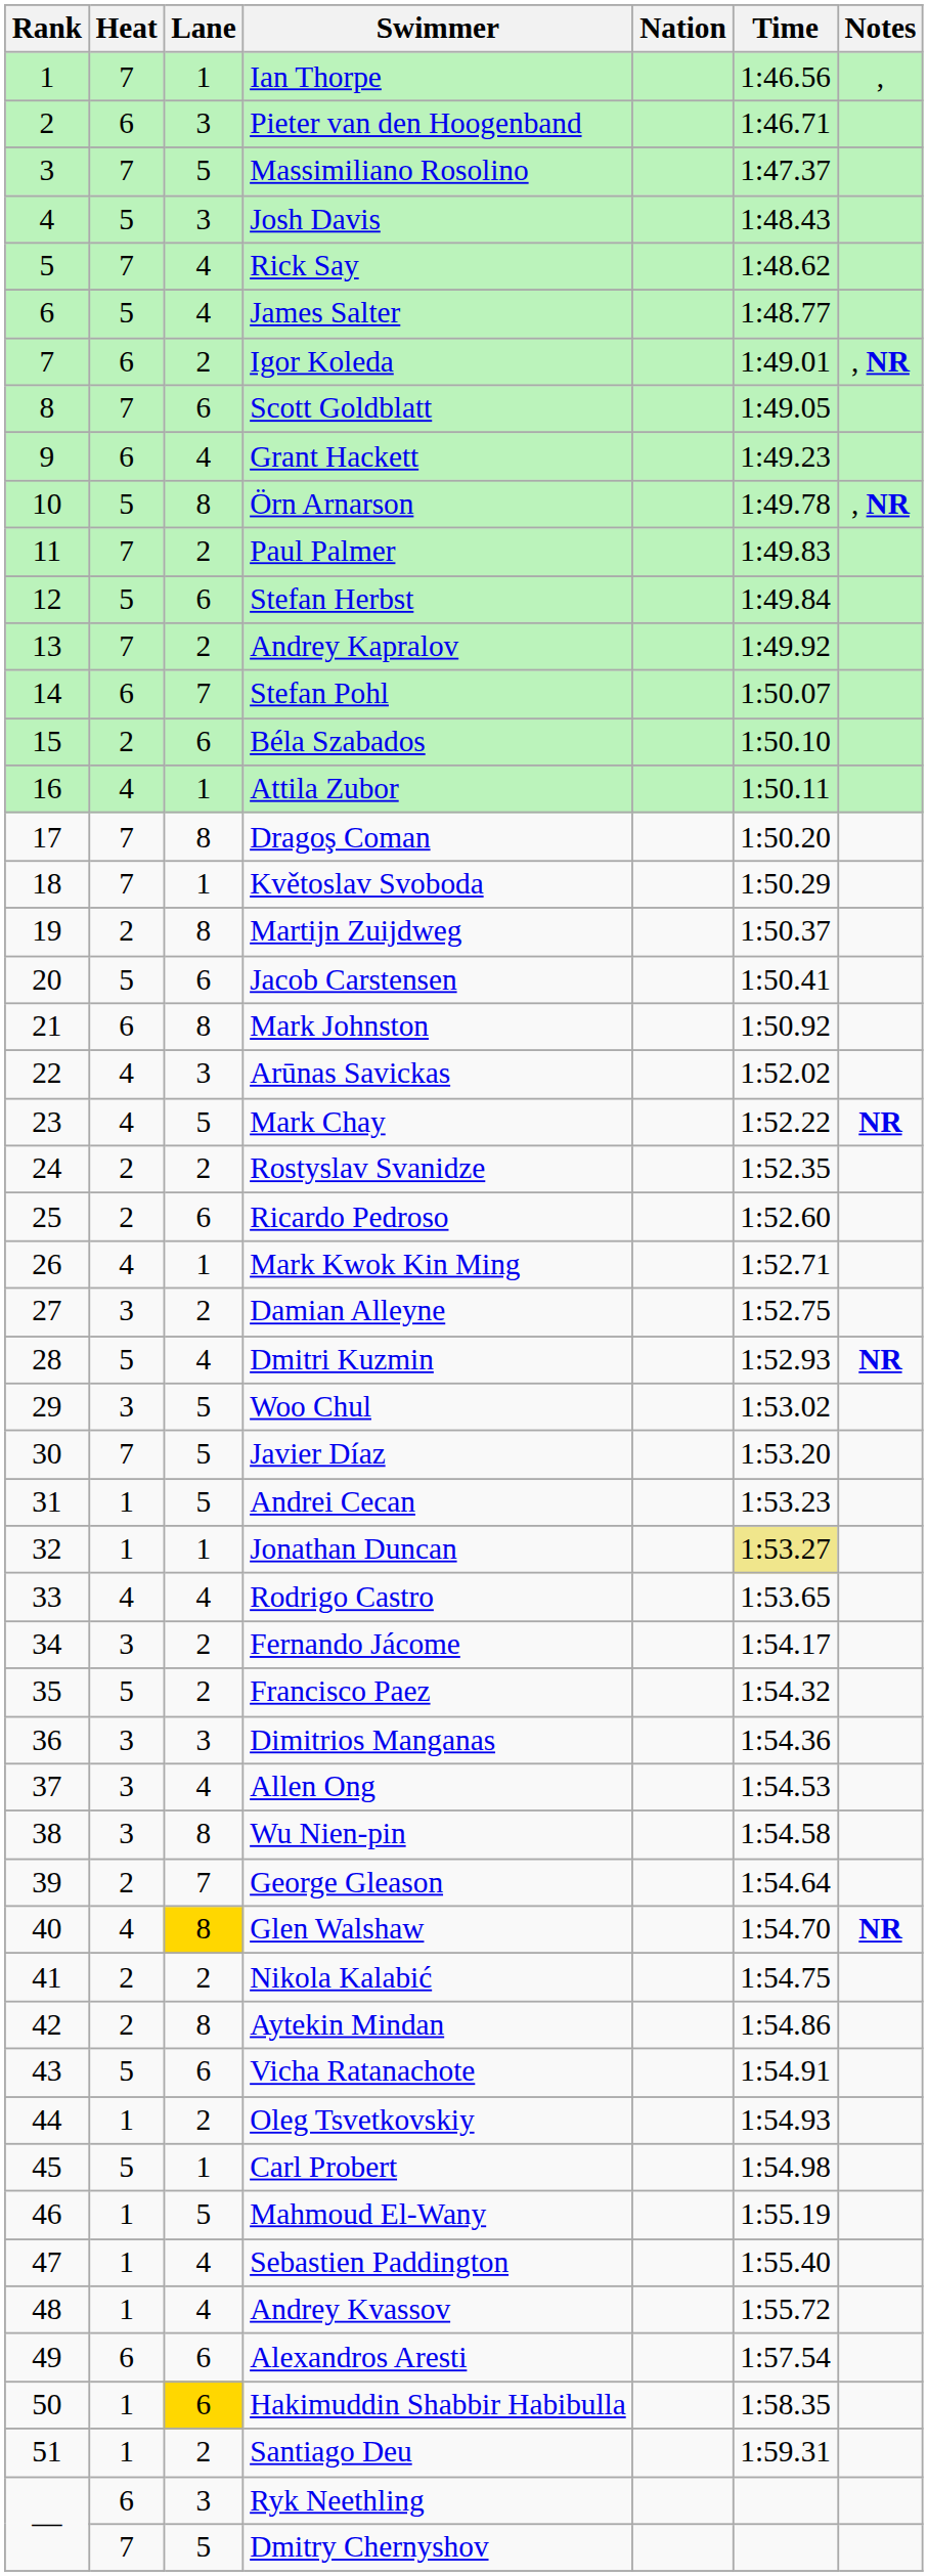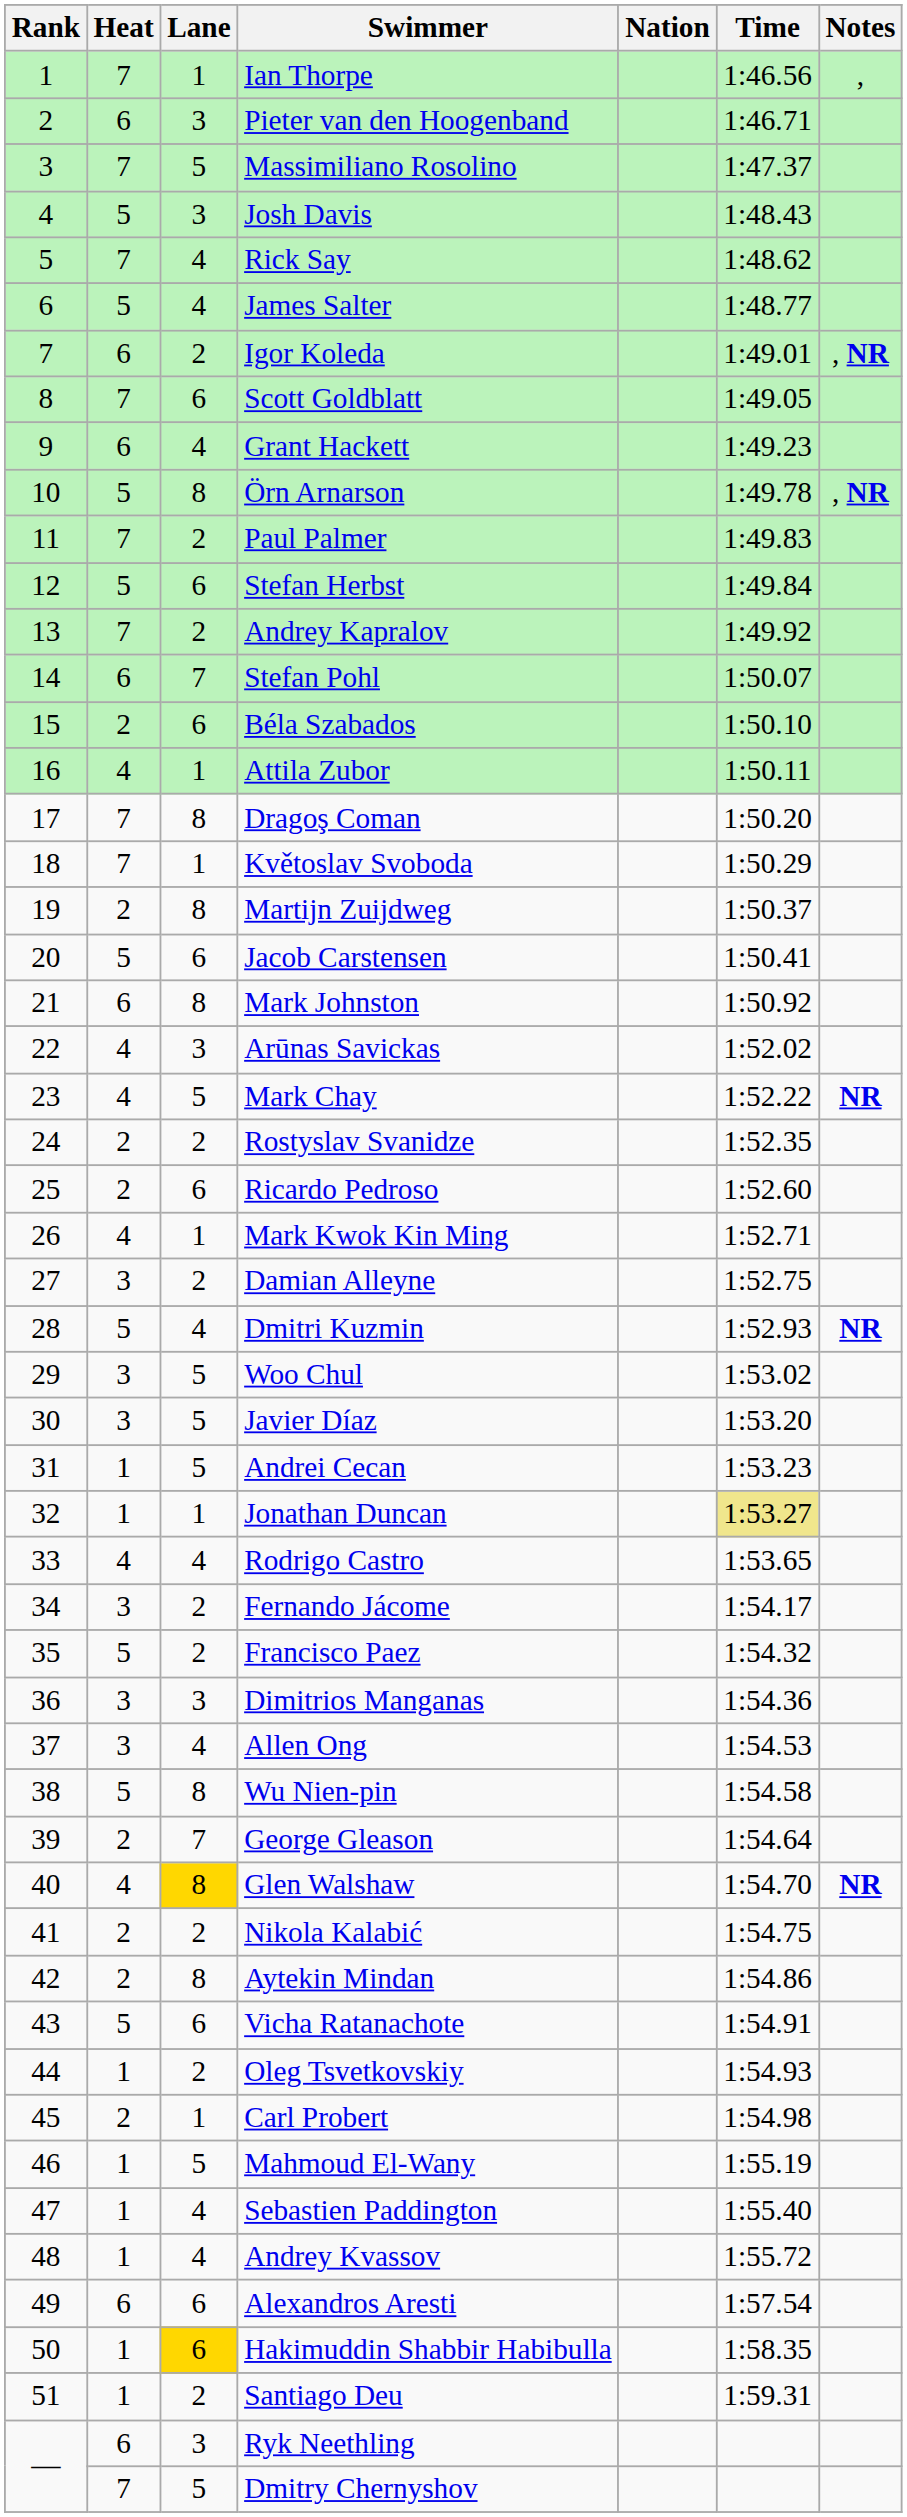 <table class="wikitable sortable" style="text-align:center">
 <tr>
 <th>Rank</th>
 <th>Heat</th>
 <th>Lane</th>
 <th>Swimmer</th>
 <th>Nation</th>
 <th>Time</th>
 <th>Notes</th>
 </tr>
 <tr bgcolor=#bbf3bb>
 <td>1</td>
 <td>7</td>
 <td>1</td>
 <td align=left><a href='#'>Ian Thorpe</a></td>
 <td align=left></td>
 <td>1:46.56</td>
 <td>, </td>
 </tr>
 <tr bgcolor=#bbf3bb>
 <td>2</td>
 <td>6</td>
 <td>3</td>
 <td align=left><a href='#'>Pieter van den Hoogenband</a></td>
 <td align=left></td>
 <td>1:46.71</td>
 <td></td>
 </tr>
 <tr bgcolor=#bbf3bb>
 <td>3</td>
 <td>7</td>
 <td>5</td>
 <td align=left><a href='#'>Massimiliano Rosolino</a></td>
 <td align=left></td>
 <td>1:47.37</td>
 <td></td>
 </tr>
 <tr bgcolor=#bbf3bb>
 <td>4</td>
 <td>5</td>
 <td>3</td>
 <td align=left><a href='#'>Josh Davis</a></td>
 <td align=left></td>
 <td>1:48.43</td>
 <td></td>
 </tr>
 <tr bgcolor=#bbf3bb>
 <td>5</td>
 <td>7</td>
 <td>4</td>
 <td align=left><a href='#'>Rick Say</a></td>
 <td align=left></td>
 <td>1:48.62</td>
 <td></td>
 </tr>
 <tr bgcolor=#bbf3bb>
 <td>6</td>
 <td>5</td>
 <td>4</td>
 <td align=left><a href='#'>James Salter</a></td>
 <td align=left></td>
 <td>1:48.77</td>
 <td></td>
 </tr>
 <tr bgcolor=#bbf3bb>
 <td>7</td>
 <td>6</td>
 <td>2</td>
 <td align=left><a href='#'>Igor Koleda</a></td>
 <td align=left></td>
 <td>1:49.01</td>
 <td>, <strong><a href='#'>NR</a></strong></td>
 </tr>
 <tr bgcolor=#bbf3bb>
 <td>8</td>
 <td>7</td>
 <td>6</td>
 <td align=left><a href='#'>Scott Goldblatt</a></td>
 <td align=left></td>
 <td>1:49.05</td>
 <td></td>
 </tr>
 <tr bgcolor=#bbf3bb>
 <td>9</td>
 <td>6</td>
 <td>4</td>
 <td align=left><a href='#'>Grant Hackett</a></td>
 <td align=left></td>
 <td>1:49.23</td>
 <td></td>
 </tr>
 <tr bgcolor=#bbf3bb>
 <td>10</td>
 <td>5</td>
 <td>8</td>
 <td align=left><a href='#'>Örn Arnarson</a></td>
 <td align=left></td>
 <td>1:49.78</td>
 <td>, <strong><a href='#'>NR</a></strong></td>
 </tr>
 <tr bgcolor=#bbf3bb>
 <td>11</td>
 <td>7</td>
 <td>2</td>
 <td align=left><a href='#'>Paul Palmer</a></td>
 <td align=left></td>
 <td>1:49.83</td>
 <td></td>
 </tr>
 <tr bgcolor=#bbf3bb>
 <td>12</td>
 <td>5</td>
 <td>6</td>
 <td align=left><a href='#'>Stefan Herbst</a></td>
 <td align=left></td>
 <td>1:49.84</td>
 <td></td>
 </tr>
 <tr bgcolor=#bbf3bb>
 <td>13</td>
 <td>7</td>
 <td>2</td>
 <td align=left><a href='#'>Andrey Kapralov</a></td>
 <td align=left></td>
 <td>1:49.92</td>
 <td></td>
 </tr>
 <tr bgcolor=#bbf3bb>
 <td>14</td>
 <td>6</td>
 <td>7</td>
 <td align=left><a href='#'>Stefan Pohl</a></td>
 <td align=left></td>
 <td>1:50.07</td>
 <td></td>
 </tr>
 <tr bgcolor=#bbf3bb>
 <td>15</td>
 <td>2</td>
 <td>6</td>
 <td align=left><a href='#'>Béla Szabados</a></td>
 <td align=left></td>
 <td>1:50.10</td>
 <td></td>
 </tr>
 <tr bgcolor=#bbf3bb>
 <td>16</td>
 <td>4</td>
 <td>1</td>
 <td align=left><a href='#'>Attila Zubor</a></td>
 <td align=left></td>
 <td>1:50.11</td>
 <td></td>
 </tr>
 <tr>
 <td>17</td>
 <td>7</td>
 <td>8</td>
 <td align=left><a href='#'>Dragoş Coman</a></td>
 <td align=left></td>
 <td>1:50.20</td>
 <td></td>
 </tr>
 <tr>
 <td>18</td>
 <td>7</td>
 <td>1</td>
 <td align=left><a href='#'>Květoslav Svoboda</a></td>
 <td align=left></td>
 <td>1:50.29</td>
 <td></td>
 </tr>
 <tr>
 <td>19</td>
 <td>2</td>
 <td>8</td>
 <td align=left><a href='#'>Martijn Zuijdweg</a></td>
 <td align=left></td>
 <td>1:50.37</td>
 <td></td>
 </tr>
 <tr>
 <td>20</td>
 <td>5</td>
 <td>6</td>
 <td align=left><a href='#'>Jacob Carstensen</a></td>
 <td align=left></td>
 <td>1:50.41</td>
 <td></td>
 </tr>
 <tr>
 <td>21</td>
 <td>6</td>
 <td>8</td>
 <td align=left><a href='#'>Mark Johnston</a></td>
 <td align=left></td>
 <td>1:50.92</td>
 <td></td>
 </tr>
 <tr>
 <td>22</td>
 <td>4</td>
 <td>3</td>
 <td align=left><a href='#'>Arūnas Savickas</a></td>
 <td align=left></td>
 <td>1:52.02</td>
 <td></td>
 </tr>
 <tr>
 <td>23</td>
 <td>4</td>
 <td>5</td>
 <td align=left><a href='#'>Mark Chay</a></td>
 <td align=left></td>
 <td>1:52.22</td>
 <td><strong><a href='#'>NR</a></strong></td>
 </tr>
 <tr>
 <td>24</td>
 <td>2</td>
 <td>2</td>
 <td align=left><a href='#'>Rostyslav Svanidze</a></td>
 <td align=left></td>
 <td>1:52.35</td>
 <td></td>
 </tr>
 <tr>
 <td>25</td>
 <td>2</td>
 <td>6</td>
 <td align=left><a href='#'>Ricardo Pedroso</a></td>
 <td align=left></td>
 <td>1:52.60</td>
 <td></td>
 </tr>
 <tr>
 <td>26</td>
 <td>4</td>
 <td>1</td>
 <td align=left><a href='#'>Mark Kwok Kin Ming</a></td>
 <td align=left></td>
 <td>1:52.71</td>
 <td></td>
 </tr>
 <tr>
 <td>27</td>
 <td>3</td>
 <td>2</td>
 <td align=left><a href='#'>Damian Alleyne</a></td>
 <td align=left></td>
 <td>1:52.75</td>
 <td></td>
 </tr>
 <tr>
 <td>28</td>
 <td>5</td>
 <td>4</td>
 <td align=left><a href='#'>Dmitri Kuzmin</a></td>
 <td align=left></td>
 <td>1:52.93</td>
 <td><strong><a href='#'>NR</a></strong></td>
 </tr>
 <tr>
 <td>29</td>
 <td>3</td>
 <td>5</td>
 <td align=left><a href='#'>Woo Chul</a></td>
 <td align=left></td>
 <td>1:53.02</td>
 <td></td>
 </tr>
 <tr>
 <td>30</td>
-<td>7</td>
+<td>3</td>
 <td>5</td>
 <td align=left><a href='#'>Javier Díaz</a></td>
 <td align=left></td>
 <td>1:53.20</td>
 <td></td>
 </tr>
 <tr>
 <td>31</td>
 <td>1</td>
 <td>5</td>
 <td align=left><a href='#'>Andrei Cecan</a></td>
 <td align=left></td>
 <td>1:53.23</td>
 <td></td>
 </tr>
 <tr>
 <td>32</td>
 <td>1</td>
 <td>1</td>
 <td align=left><a href='#'>Jonathan Duncan</a></td>
 <td align=left></td>
 <td style="background: khaki;">1:53.27</td>
 <td></td>
 </tr>
 <tr>
 <td>33</td>
 <td>4</td>
 <td>4</td>
 <td align=left><a href='#'>Rodrigo Castro</a></td>
 <td align=left></td>
 <td>1:53.65</td>
 <td></td>
 </tr>
 <tr>
 <td>34</td>
 <td>3</td>
 <td>2</td>
 <td align=left><a href='#'>Fernando Jácome</a></td>
 <td align=left></td>
 <td>1:54.17</td>
 <td></td>
 </tr>
 <tr>
 <td>35</td>
 <td>5</td>
 <td>2</td>
 <td align=left><a href='#'>Francisco Paez</a></td>
 <td align=left></td>
 <td>1:54.32</td>
 <td></td>
 </tr>
 <tr>
 <td>36</td>
 <td>3</td>
 <td>3</td>
 <td align=left><a href='#'>Dimitrios Manganas</a></td>
 <td align=left></td>
 <td>1:54.36</td>
 <td></td>
 </tr>
 <tr>
 <td>37</td>
 <td>3</td>
 <td>4</td>
 <td align=left><a href='#'>Allen Ong</a></td>
 <td align=left></td>
 <td>1:54.53</td>
 <td></td>
 </tr>
 <tr>
 <td>38</td>
-<td>3</td>
+<td>5</td>
 <td>8</td>
 <td align=left><a href='#'>Wu Nien-pin</a></td>
 <td align=left></td>
 <td>1:54.58</td>
 <td></td>
 </tr>
 <tr>
 <td>39</td>
 <td>2</td>
 <td>7</td>
 <td align=left><a href='#'>George Gleason</a></td>
 <td align=left></td>
 <td>1:54.64</td>
 <td></td>
 </tr>
 <tr>
 <td>40</td>
 <td>4</td>
 <td style="background: gold;">8</td>
 <td align=left><a href='#'>Glen Walshaw</a></td>
 <td align=left></td>
 <td>1:54.70</td>
 <td><strong><a href='#'>NR</a></strong></td>
 </tr>
 <tr>
 <td>41</td>
 <td>2</td>
 <td>2</td>
 <td align=left><a href='#'>Nikola Kalabić</a></td>
 <td align=left></td>
 <td>1:54.75</td>
 <td></td>
 </tr>
 <tr>
 <td>42</td>
 <td>2</td>
 <td>8</td>
 <td align=left><a href='#'>Aytekin Mindan</a></td>
 <td align=left></td>
 <td>1:54.86</td>
 <td></td>
 </tr>
 <tr>
 <td>43</td>
 <td>5</td>
 <td>6</td>
 <td align=left><a href='#'>Vicha Ratanachote</a></td>
 <td align=left></td>
 <td>1:54.91</td>
 <td></td>
 </tr>
 <tr>
 <td>44</td>
 <td>1</td>
 <td>2</td>
 <td align=left><a href='#'>Oleg Tsvetkovskiy</a></td>
 <td align=left></td>
 <td>1:54.93</td>
 <td></td>
 </tr>
 <tr>
 <td>45</td>
-<td>5</td>
+<td>2</td>
 <td>1</td>
 <td align=left><a href='#'>Carl Probert</a></td>
 <td align=left></td>
 <td>1:54.98</td>
 <td></td>
 </tr>
 <tr>
 <td>46</td>
 <td>1</td>
 <td>5</td>
 <td align=left><a href='#'>Mahmoud El-Wany</a></td>
 <td align=left></td>
 <td>1:55.19</td>
 <td></td>
 </tr>
 <tr>
 <td>47</td>
 <td>1</td>
 <td>4</td>
 <td align=left><a href='#'>Sebastien Paddington</a></td>
 <td align=left></td>
 <td>1:55.40</td>
 <td></td>
 </tr>
 <tr>
 <td>48</td>
 <td>1</td>
 <td>4</td>
 <td align=left><a href='#'>Andrey Kvassov</a></td>
 <td align=left></td>
 <td>1:55.72</td>
 <td></td>
 </tr>
 <tr>
 <td>49</td>
 <td>6</td>
 <td>6</td>
 <td align=left><a href='#'>Alexandros Aresti</a></td>
 <td align=left></td>
 <td>1:57.54</td>
 <td></td>
 </tr>
 <tr>
 <td>50</td>
 <td>1</td>
 <td style="background: gold;">6</td>
 <td align=left><a href='#'>Hakimuddin Shabbir Habibulla</a></td>
 <td align=left></td>
 <td>1:58.35</td>
 <td></td>
 </tr>
 <tr>
 <td>51</td>
 <td>1</td>
 <td>2</td>
 <td align=left><a href='#'>Santiago Deu</a></td>
 <td align=left></td>
 <td>1:59.31</td>
 <td></td>
 </tr>
 <tr>
 <td rowspan=2 data-sort-value=52>—</td>
 <td>6</td>
 <td>3</td>
 <td align=left><a href='#'>Ryk Neethling</a></td>
 <td align=left></td>
 <td></td>
 <td></td>
 </tr>
 <tr>
 <td>7</td>
 <td>5</td>
 <td align=left><a href='#'>Dmitry Chernyshov</a></td>
 <td align=left></td>
 <td></td>
 <td></td>
 </tr>
 </table>
